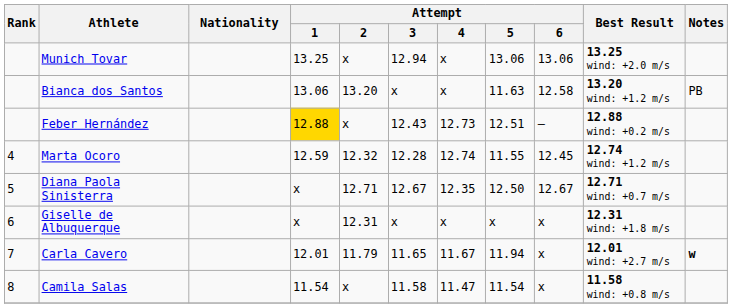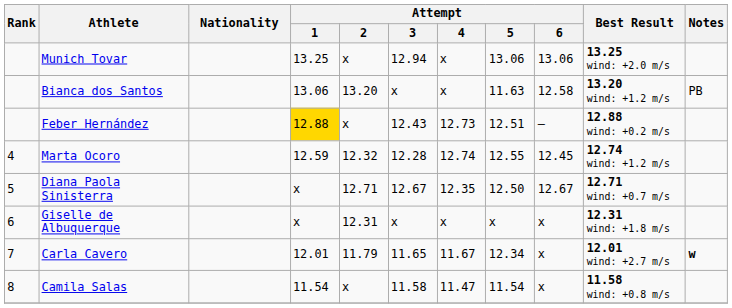 <table class="wikitable" style="font-size:95%" style="width:35em;" style="text-align:center">
 <tr>
 <th rowspan=2>Rank</th>
 <th rowspan=2 width=150>Athlete</th>
 <th rowspan=2 width=100>Nationality</th>
 <th colspan=6 width=300>Attempt</th>
 <th rowspan=2 width=100>Best Result</th>
 <th rowspan=2>Notes</th>
 </tr>
 <tr>
 <th>1</th>
 <th>2</th>
 <th>3</th>
 <th>4</th>
 <th>5</th>
 <th>6</th>
 </tr>
 <tr>
 <td></td>
 <td align=left><a href='#'>Munich Tovar</a></td>
 <td align=left></td>
 <td>13.25</td>
 <td>x</td>
 <td>12.94</td>
 <td>x</td>
 <td>13.06</td>
 <td>13.06</td>
 <td><strong>13.25</strong> <br> <small>wind: +2.0 m/s</small></td>
 <td></td>
 </tr>
 <tr>
 <td></td>
 <td align=left><a href='#'>Bianca dos Santos</a></td>
 <td align=left></td>
 <td>13.06</td>
 <td>13.20</td>
 <td>x</td>
 <td>x</td>
 <td>11.63</td>
 <td>12.58</td>
 <td><strong>13.20</strong> <br> <small>wind: +1.2 m/s</small></td>
 <td>PB</td>
 </tr>
 <tr>
 <td></td>
 <td align=left><a href='#'>Feber Hernández</a></td>
 <td align=left></td>
 <td style="background: gold;">12.88</td>
 <td>x</td>
 <td>12.43</td>
 <td>12.73</td>
 <td>12.51</td>
 <td>–</td>
 <td><strong>12.88</strong> <br> <small>wind: +0.2 m/s</small></td>
 <td></td>
 </tr>
 <tr>
 <td>4</td>
 <td align=left><a href='#'>Marta Ocoro</a></td>
 <td align=left></td>
 <td>12.59</td>
 <td>12.32</td>
 <td>12.28</td>
 <td>12.74</td>
-<td>11.55</td>
+<td>12.55</td>
 <td>12.45</td>
 <td><strong>12.74</strong> <br> <small>wind: +1.2 m/s</small></td>
 <td></td>
 </tr>
 <tr>
 <td>5</td>
 <td align=left><a href='#'>Diana Paola Sinisterra</a></td>
 <td align=left></td>
 <td>x</td>
 <td>12.71</td>
 <td>12.67</td>
 <td>12.35</td>
 <td>12.50</td>
 <td>12.67</td>
 <td><strong>12.71</strong> <br> <small>wind: +0.7 m/s</small></td>
 <td></td>
 </tr>
 <tr>
 <td>6</td>
 <td align=left><a href='#'>Giselle de Albuquerque</a></td>
 <td align=left></td>
 <td>x</td>
 <td>12.31</td>
 <td>x</td>
 <td>x</td>
 <td>x</td>
 <td>x</td>
 <td><strong>12.31</strong> <br> <small>wind: +1.8 m/s</small></td>
 <td></td>
 </tr>
 <tr>
 <td>7</td>
 <td align=left><a href='#'>Carla Cavero</a></td>
 <td align=left></td>
 <td>12.01</td>
 <td>11.79</td>
 <td>11.65</td>
 <td>11.67</td>
-<td>11.94</td>
+<td>12.34</td>
 <td>x</td>
 <td><strong>12.01</strong> <br> <small>wind: +2.7 m/s</small></td>
 <td><strong>w</strong></td>
 </tr>
 <tr>
 <td>8</td>
 <td align=left><a href='#'>Camila Salas</a></td>
 <td align=left></td>
 <td>11.54</td>
 <td>x</td>
 <td>11.58</td>
 <td>11.47</td>
 <td>11.54</td>
 <td>x</td>
 <td><strong>11.58</strong> <br> <small>wind: +0.8 m/s</small></td>
 <td></td>
 </tr>
 <tr>
 </tr>
 </table>
